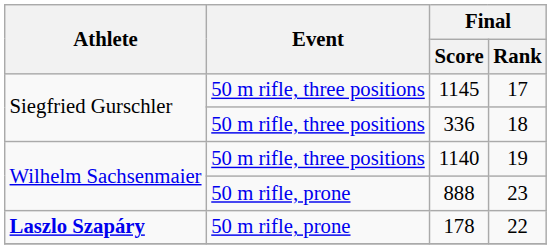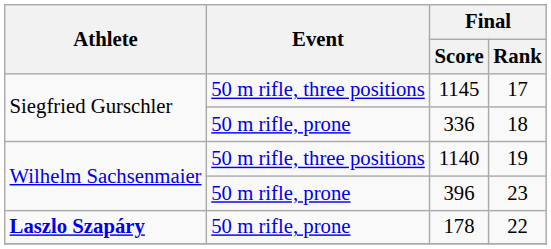 <table class="wikitable" style="font-size:90%">
 <tr>
 <th rowspan="2">Athlete</th>
 <th rowspan="2">Event</th>
 <th colspan="2">Final</th>
 </tr>
 <tr>
 <th>Score</th>
 <th>Rank</th>
 </tr>
 <tr>
 <td rowspan=2>Siegfried Gurschler</td>
 <td><a href='#'>50 m rifle, three positions</a></td>
 <td align="center">1145</td>
 <td align="center">17</td>
 </tr>
 <tr>
-<td><a href='#'>50 m rifle, three positions</a></td>
+<td><a href='#'>50 m rifle, prone</a></td>
 <td align="center">336</td>
 <td align="center">18</td>
 </tr>
 <tr>
 <td rowspan=2><a href='#'>Wilhelm Sachsenmaier</a></td>
 <td><a href='#'>50 m rifle, three positions</a></td>
 <td align="center">1140</td>
 <td align="center">19</td>
 </tr>
 <tr>
 <td><a href='#'>50 m rifle, prone</a></td>
-<td align="center">888</td>
+<td align="center">396</td>
 <td align="center">23</td>
 </tr>
 <tr>
 <td><strong><a href='#'>Laszlo Szapáry</a></strong></td>
 <td><a href='#'>50 m rifle, prone</a></td>
 <td align="center">178</td>
 <td align="center">22</td>
 </tr>
 <tr>
 </tr>
 </table>
